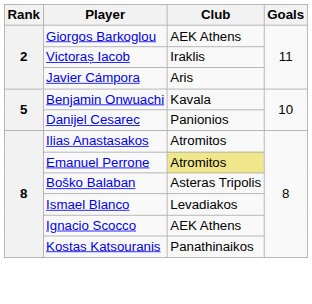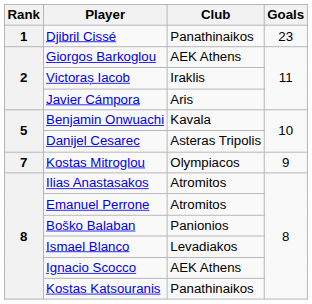 <table class="wikitable" style="text-align:center">
 <tr>
 <th>Rank</th>
 <th>Player</th>
 <th>Club</th>
 <th>Goals</th>
+</tr>
+<tr>
+<th>1</th>
+<td align="left"> <a href='#'>Djibril Cissé</a></td>
+<td align="left">Panathinaikos</td>
+<td>23</td>
 </tr>
 <tr>
 <th rowspan="3">2</th>
 <td align="left"> <a href='#'>Giorgos Barkoglou</a></td>
 <td align="left">AEK Athens</td>
 <td rowspan="3">11</td>
 </tr>
 <tr>
 <td align="left"> <a href='#'>Victoraș Iacob</a></td>
 <td align="left">Iraklis</td>
 </tr>
 <tr>
 <td align="left"> <a href='#'>Javier Cámpora</a></td>
 <td align="left">Aris</td>
 </tr>
 <tr>
 <th rowspan="2">5</th>
 <td align="left"> <a href='#'>Benjamin Onwuachi</a></td>
 <td align="left">Kavala</td>
 <td rowspan="2">10</td>
 </tr>
 <tr>
 <td align="left"> <a href='#'>Danijel Cesarec</a></td>
-<td align="left">Panionios</td>
+<td align="left">Asteras Tripolis</td>
+</tr>
+<tr>
+<th>7</th>
+<td align="left"> <a href='#'>Kostas Mitroglou</a></td>
+<td align="left">Olympiacos</td>
+<td>9</td>
 </tr>
 <tr>
 <th rowspan="6">8</th>
 <td align="left"> <a href='#'>Ilias Anastasakos</a></td>
 <td align="left">Atromitos</td>
 <td rowspan="6">8</td>
 </tr>
 <tr>
 <td align="left"> <a href='#'>Emanuel Perrone</a></td>
-<td align="left" style="background: khaki;">Atromitos</td>
+<td align="left">Atromitos</td>
 </tr>
 <tr>
 <td align="left"> <a href='#'>Boško Balaban</a></td>
-<td align="left">Asteras Tripolis</td>
+<td align="left">Panionios</td>
 </tr>
 <tr>
 <td align="left"> <a href='#'>Ismael Blanco</a></td>
 <td align="left">Levadiakos</td>
 </tr>
 <tr>
 <td align="left"> <a href='#'>Ignacio Scocco</a></td>
 <td align="left">AEK Athens</td>
 </tr>
 <tr>
 <td align="left"> <a href='#'>Kostas Katsouranis</a></td>
 <td align="left">Panathinaikos</td>
 </tr>
 </table>
